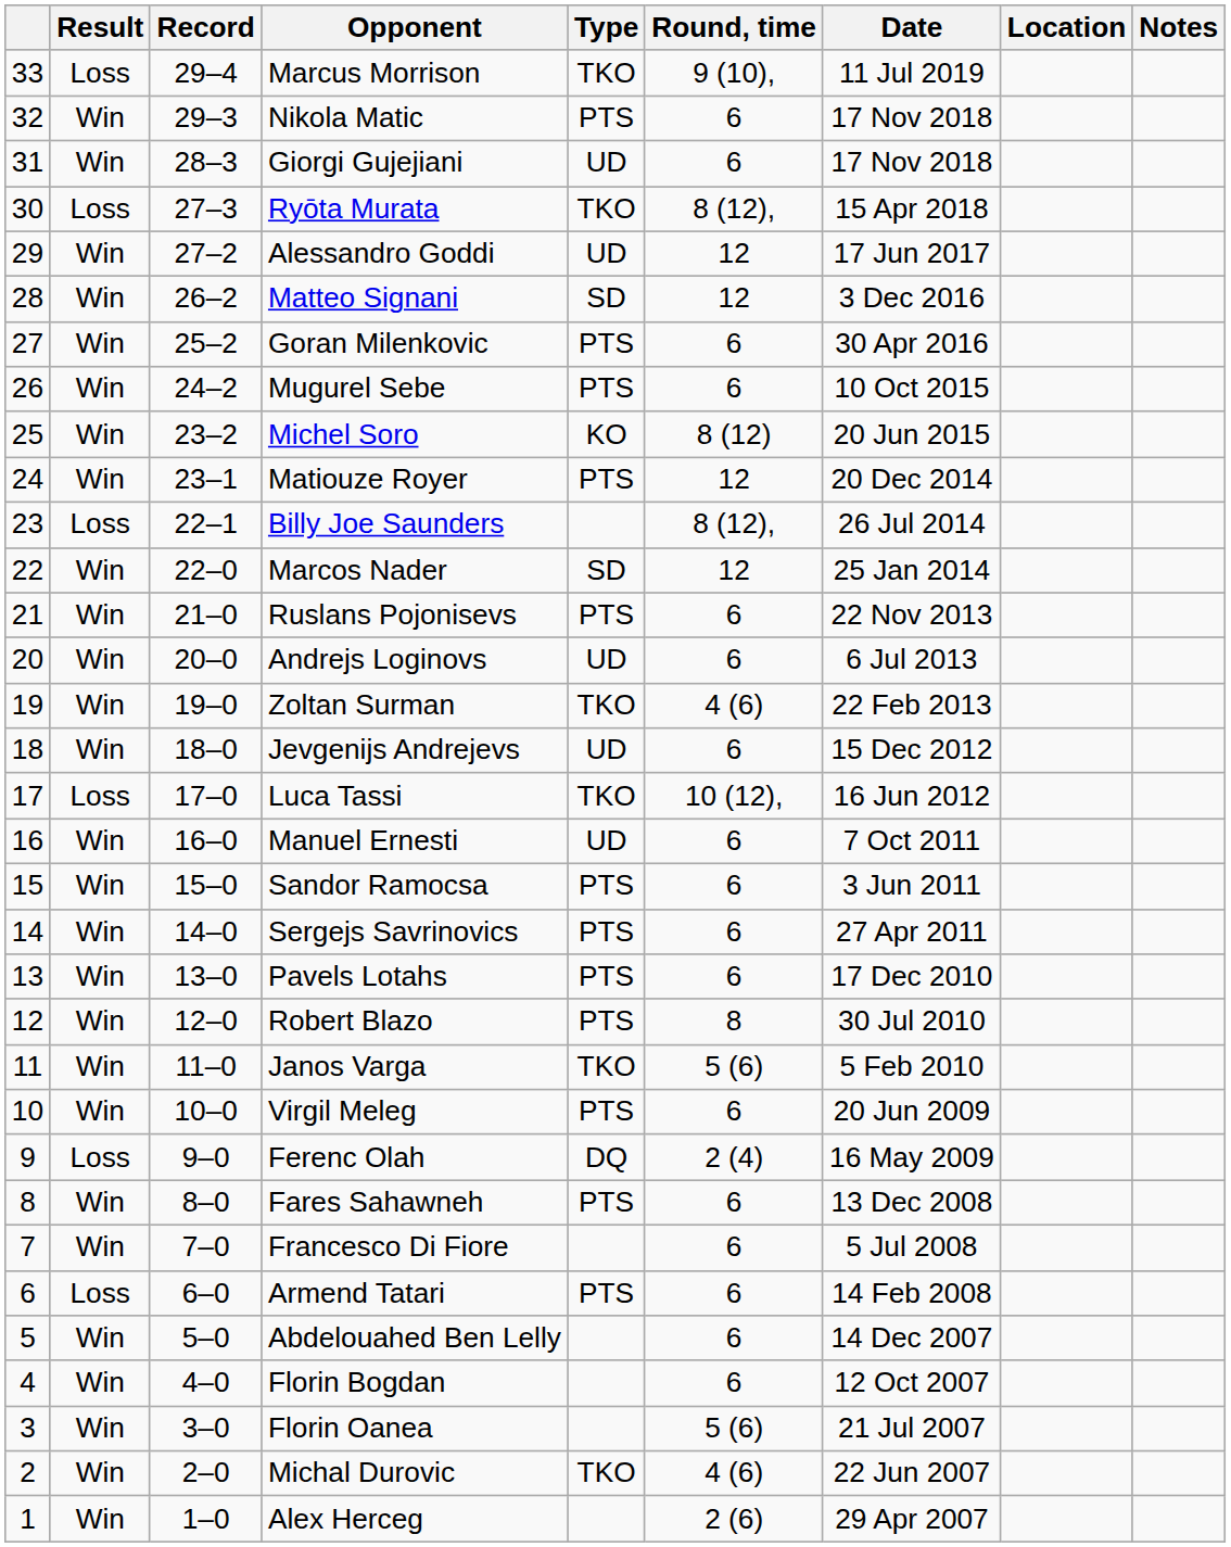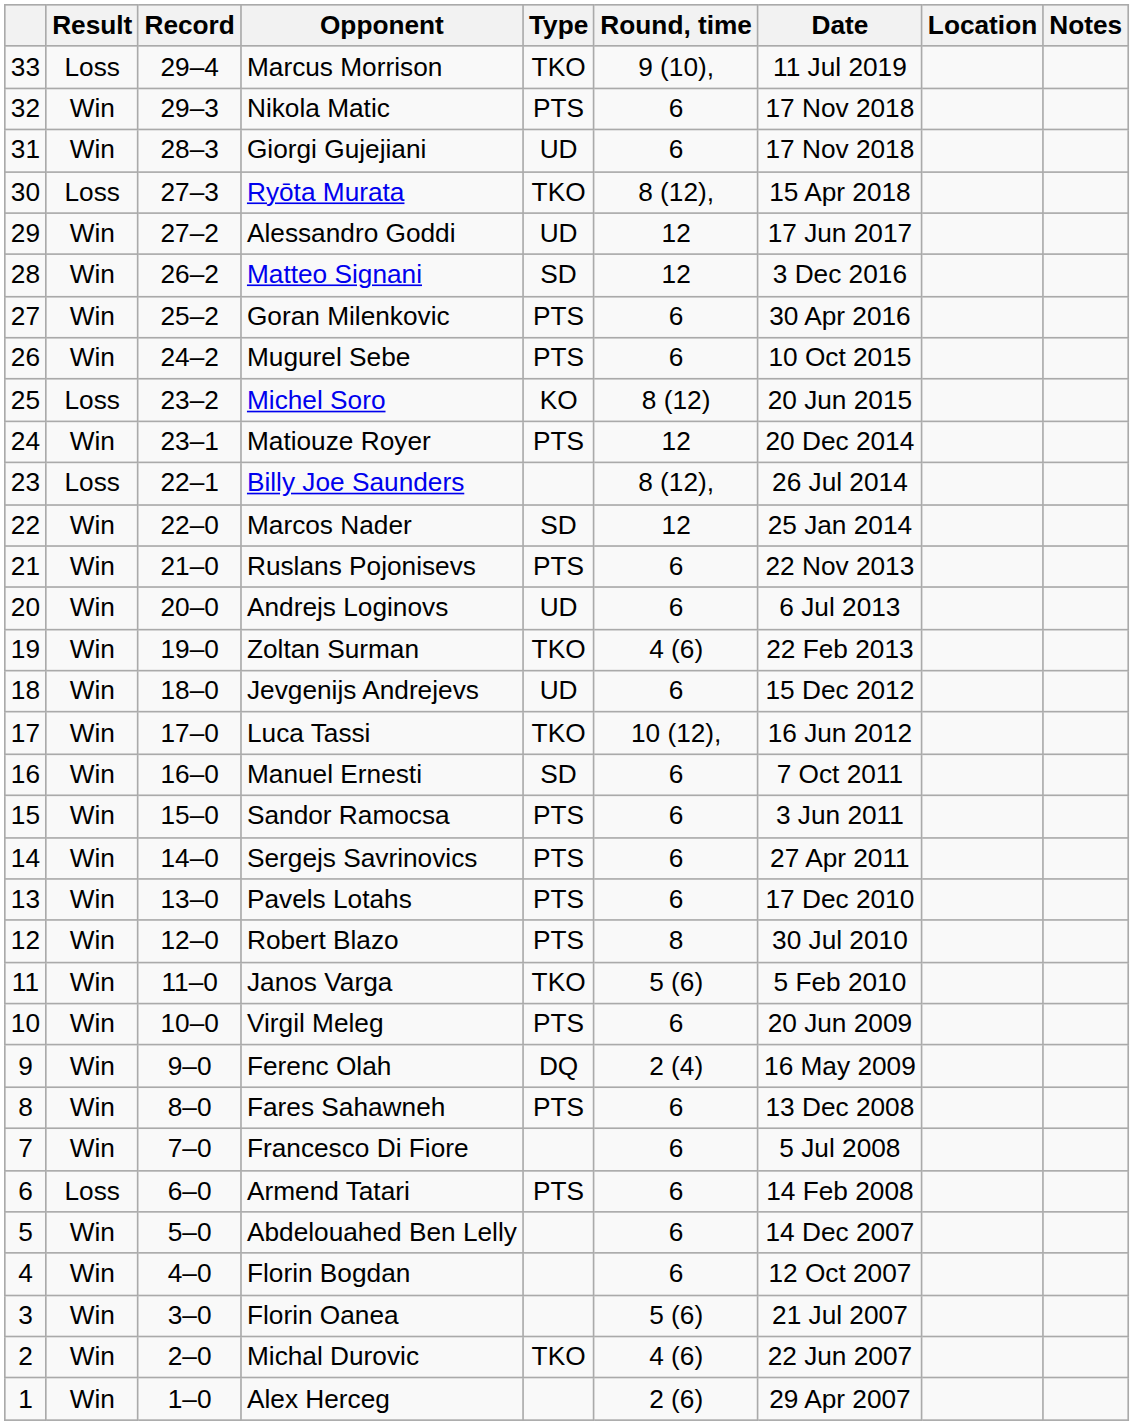 <table class="wikitable" style="text-align:center">
 <tr>
 <th></th>
 <th>Result</th>
 <th>Record</th>
 <th>Opponent</th>
 <th>Type</th>
 <th>Round, time</th>
 <th>Date</th>
 <th>Location</th>
 <th>Notes</th>
 </tr>
 <tr>
 <td>33</td>
 <td>Loss</td>
 <td>29–4</td>
 <td style="text-align:left;">Marcus Morrison</td>
 <td>TKO</td>
 <td>9 (10), </td>
 <td>11 Jul 2019</td>
 <td style="text-align:left;"></td>
 <td style="text-align:left;"></td>
 </tr>
 <tr>
 <td>32</td>
 <td>Win</td>
 <td>29–3</td>
 <td style="text-align:left;">Nikola Matic</td>
 <td>PTS</td>
 <td>6</td>
 <td>17 Nov 2018</td>
 <td style="text-align:left;"></td>
 <td></td>
 </tr>
 <tr>
 <td>31</td>
 <td>Win</td>
 <td>28–3</td>
 <td style="text-align:left;">Giorgi Gujejiani</td>
 <td>UD</td>
 <td>6</td>
 <td>17 Nov 2018</td>
 <td style="text-align:left;"></td>
 <td></td>
 </tr>
 <tr>
 <td>30</td>
 <td>Loss</td>
 <td>27–3</td>
 <td style="text-align:left;"><a href='#'>Ryōta Murata</a></td>
 <td>TKO</td>
 <td>8 (12), </td>
 <td>15 Apr 2018</td>
 <td style="text-align:left;"></td>
 <td style="text-align:left;"></td>
 </tr>
 <tr>
 <td>29</td>
 <td>Win</td>
 <td>27–2</td>
 <td style="text-align:left;">Alessandro Goddi</td>
 <td>UD</td>
 <td>12</td>
 <td>17 Jun 2017</td>
 <td style="text-align:left;"></td>
 <td style="text-align:left;"></td>
 </tr>
 <tr>
 <td>28</td>
 <td>Win</td>
 <td>26–2</td>
 <td style="text-align:left;"><a href='#'>Matteo Signani</a></td>
 <td>SD</td>
 <td>12</td>
 <td>3 Dec 2016</td>
 <td style="text-align:left;"></td>
 <td style="text-align:left;"></td>
 </tr>
 <tr>
 <td>27</td>
 <td>Win</td>
 <td>25–2</td>
 <td style="text-align:left;">Goran Milenkovic</td>
 <td>PTS</td>
 <td>6</td>
 <td>30 Apr 2016</td>
 <td style="text-align:left;"></td>
 <td></td>
 </tr>
 <tr>
 <td>26</td>
 <td>Win</td>
 <td>24–2</td>
 <td style="text-align:left;">Mugurel Sebe</td>
 <td>PTS</td>
 <td>6</td>
 <td>10 Oct 2015</td>
 <td style="text-align:left;"></td>
 <td></td>
 </tr>
 <tr>
 <td>25</td>
-<td>Win</td>
+<td>Loss</td>
 <td>23–2</td>
 <td style="text-align:left;"><a href='#'>Michel Soro</a></td>
 <td>KO</td>
 <td>8 (12)</td>
 <td>20 Jun 2015</td>
 <td style="text-align:left;"></td>
 <td style="text-align:left;"></td>
 </tr>
 <tr>
 <td>24</td>
 <td>Win</td>
 <td>23–1</td>
 <td style="text-align:left;">Matiouze Royer</td>
 <td>PTS</td>
 <td>12</td>
 <td>20 Dec 2014</td>
 <td style="text-align:left;"></td>
 <td></td>
 </tr>
 <tr>
 <td>23</td>
 <td>Loss</td>
 <td>22–1</td>
 <td style="text-align:left;"><a href='#'>Billy Joe Saunders</a></td>
 <td></td>
 <td>8 (12), </td>
 <td>26 Jul 2014</td>
 <td style="text-align:left;"></td>
 <td style="text-align:left;"></td>
 </tr>
 <tr>
 <td>22</td>
 <td>Win</td>
 <td>22–0</td>
 <td style="text-align:left;">Marcos Nader</td>
 <td>SD</td>
 <td>12</td>
 <td>25 Jan 2014</td>
 <td style="text-align:left;"></td>
 <td style="text-align:left;"></td>
 </tr>
 <tr>
 <td>21</td>
 <td>Win</td>
 <td>21–0</td>
 <td style="text-align:left;">Ruslans Pojonisevs</td>
 <td>PTS</td>
 <td>6</td>
 <td>22 Nov 2013</td>
 <td style="text-align:left;"></td>
 <td></td>
 </tr>
 <tr>
 <td>20</td>
 <td>Win</td>
 <td>20–0</td>
 <td style="text-align:left;">Andrejs Loginovs</td>
 <td>UD</td>
 <td>6</td>
 <td>6 Jul 2013</td>
 <td style="text-align:left;"></td>
 <td></td>
 </tr>
 <tr>
 <td>19</td>
 <td>Win</td>
 <td>19–0</td>
 <td style="text-align:left;">Zoltan Surman</td>
 <td>TKO</td>
 <td>4 (6)</td>
 <td>22 Feb 2013</td>
 <td style="text-align:left;"></td>
 <td></td>
 </tr>
 <tr>
 <td>18</td>
 <td>Win</td>
 <td>18–0</td>
 <td style="text-align:left;">Jevgenijs Andrejevs</td>
 <td>UD</td>
 <td>6</td>
 <td>15 Dec 2012</td>
 <td style="text-align:left;"></td>
 <td></td>
 </tr>
 <tr>
 <td>17</td>
-<td>Loss</td>
+<td>Win</td>
 <td>17–0</td>
 <td style="text-align:left;">Luca Tassi</td>
 <td>TKO</td>
 <td>10 (12), </td>
 <td>16 Jun 2012</td>
 <td style="text-align:left;"></td>
 <td style="text-align:left;"></td>
 </tr>
 <tr>
 <td>16</td>
 <td>Win</td>
 <td>16–0</td>
 <td style="text-align:left;">Manuel Ernesti</td>
-<td>UD</td>
+<td>SD</td>
 <td>6</td>
 <td>7 Oct 2011</td>
 <td style="text-align:left;"></td>
 <td style="text-align:left;"></td>
 </tr>
 <tr>
 <td>15</td>
 <td>Win</td>
 <td>15–0</td>
 <td style="text-align:left;">Sandor Ramocsa</td>
 <td>PTS</td>
 <td>6</td>
 <td>3 Jun 2011</td>
 <td style="text-align:left;"></td>
 <td></td>
 </tr>
 <tr>
 <td>14</td>
 <td>Win</td>
 <td>14–0</td>
 <td style="text-align:left;">Sergejs Savrinovics</td>
 <td>PTS</td>
 <td>6</td>
 <td>27 Apr 2011</td>
 <td style="text-align:left;"></td>
 <td></td>
 </tr>
 <tr>
 <td>13</td>
 <td>Win</td>
 <td>13–0</td>
 <td style="text-align:left;">Pavels Lotahs</td>
 <td>PTS</td>
 <td>6</td>
 <td>17 Dec 2010</td>
 <td style="text-align:left;"></td>
 <td></td>
 </tr>
 <tr>
 <td>12</td>
 <td>Win</td>
 <td>12–0</td>
 <td style="text-align:left;">Robert Blazo</td>
 <td>PTS</td>
 <td>8</td>
 <td>30 Jul 2010</td>
 <td style="text-align:left;"></td>
 <td></td>
 </tr>
 <tr>
 <td>11</td>
 <td>Win</td>
 <td>11–0</td>
 <td style="text-align:left;">Janos Varga</td>
 <td>TKO</td>
 <td>5 (6)</td>
 <td>5 Feb 2010</td>
 <td style="text-align:left;"></td>
 <td></td>
 </tr>
 <tr>
 <td>10</td>
 <td>Win</td>
 <td>10–0</td>
 <td style="text-align:left;">Virgil Meleg</td>
 <td>PTS</td>
 <td>6</td>
 <td>20 Jun 2009</td>
 <td style="text-align:left;"></td>
 <td></td>
 </tr>
 <tr>
 <td>9</td>
-<td>Loss</td>
+<td>Win</td>
 <td>9–0</td>
 <td style="text-align:left;">Ferenc Olah</td>
 <td>DQ</td>
 <td>2 (4)</td>
 <td>16 May 2009</td>
 <td style="text-align:left;"></td>
 <td></td>
 </tr>
 <tr>
 <td>8</td>
 <td>Win</td>
 <td>8–0</td>
 <td style="text-align:left;">Fares Sahawneh</td>
 <td>PTS</td>
 <td>6</td>
 <td>13 Dec 2008</td>
 <td style="text-align:left;"></td>
 <td></td>
 </tr>
 <tr>
 <td>7</td>
 <td>Win</td>
 <td>7–0</td>
 <td style="text-align:left;">Francesco Di Fiore</td>
 <td></td>
 <td>6</td>
 <td>5 Jul 2008</td>
 <td style="text-align:left;"></td>
 <td></td>
 </tr>
 <tr>
 <td>6</td>
 <td>Loss</td>
 <td>6–0</td>
 <td style="text-align:left;">Armend Tatari</td>
 <td>PTS</td>
 <td>6</td>
 <td>14 Feb 2008</td>
 <td style="text-align:left;"></td>
 <td></td>
 </tr>
 <tr>
 <td>5</td>
 <td>Win</td>
 <td>5–0</td>
 <td style="text-align:left;">Abdelouahed Ben Lelly</td>
 <td></td>
 <td>6</td>
 <td>14 Dec 2007</td>
 <td style="text-align:left;"></td>
 <td></td>
 </tr>
 <tr>
 <td>4</td>
 <td>Win</td>
 <td>4–0</td>
 <td style="text-align:left;">Florin Bogdan</td>
 <td></td>
 <td>6</td>
 <td>12 Oct 2007</td>
 <td style="text-align:left;"></td>
 <td></td>
 </tr>
 <tr>
 <td>3</td>
 <td>Win</td>
 <td>3–0</td>
 <td style="text-align:left;">Florin Oanea</td>
 <td></td>
 <td>5 (6)</td>
 <td>21 Jul 2007</td>
 <td style="text-align:left;"></td>
 <td></td>
 </tr>
 <tr>
 <td>2</td>
 <td>Win</td>
 <td>2–0</td>
 <td style="text-align:left;">Michal Durovic</td>
 <td>TKO</td>
 <td>4 (6)</td>
 <td>22 Jun 2007</td>
 <td style="text-align:left;"></td>
 <td></td>
 </tr>
 <tr>
 <td>1</td>
 <td>Win</td>
 <td>1–0</td>
 <td style="text-align:left;">Alex Herceg</td>
 <td></td>
 <td>2 (6)</td>
 <td>29 Apr 2007</td>
 <td style="text-align:left;"></td>
 <td></td>
 </tr>
 </table>
